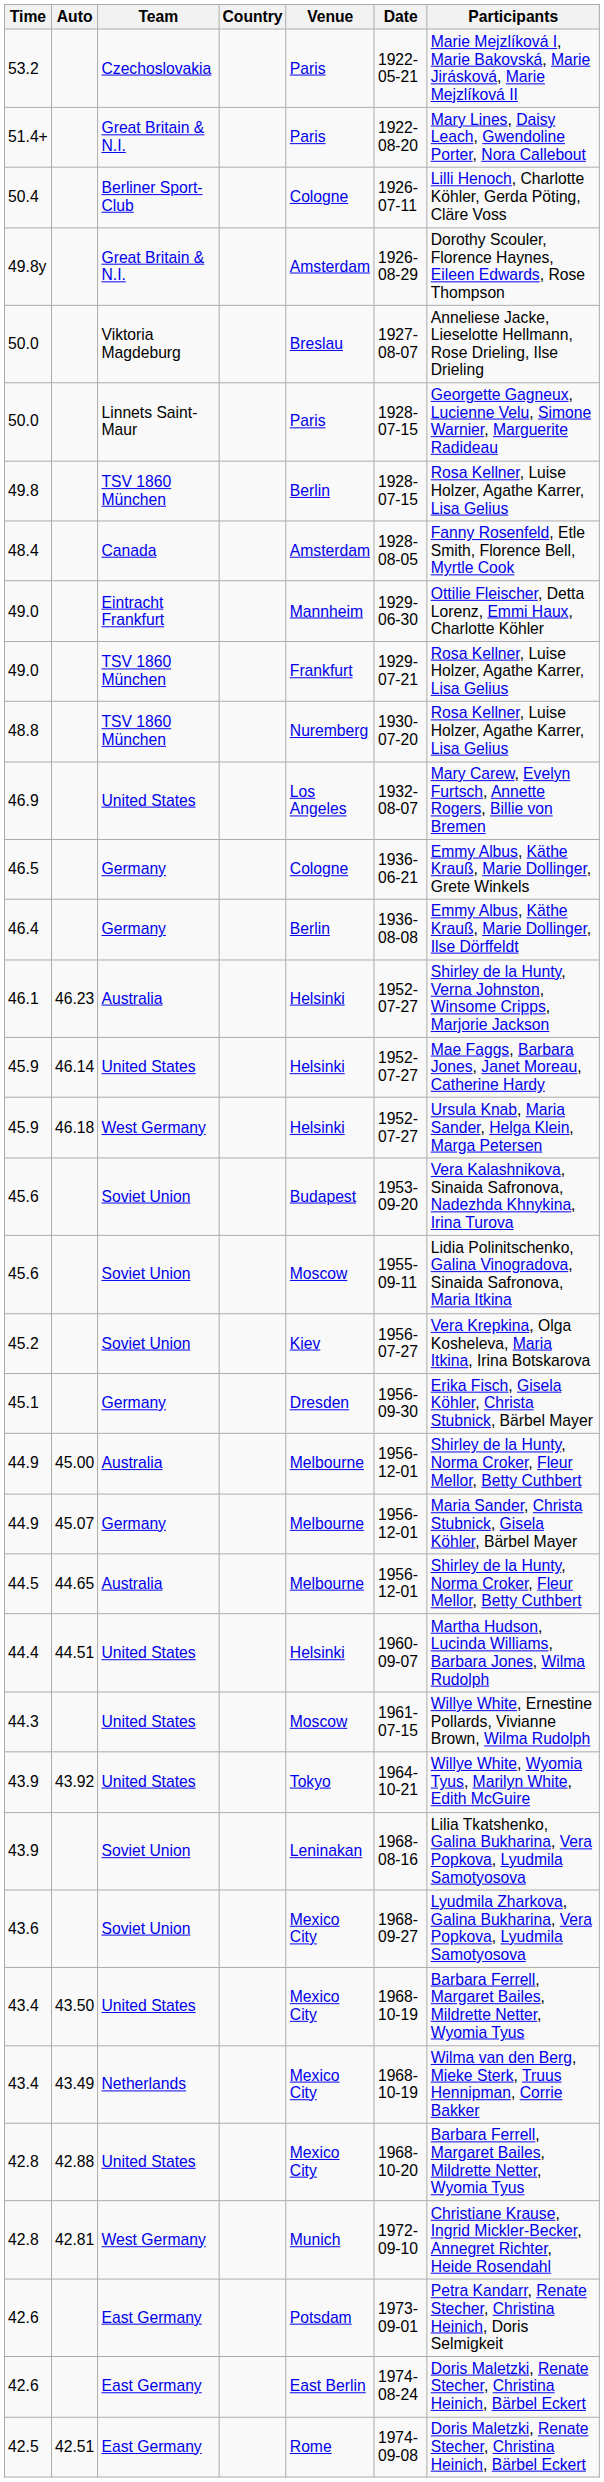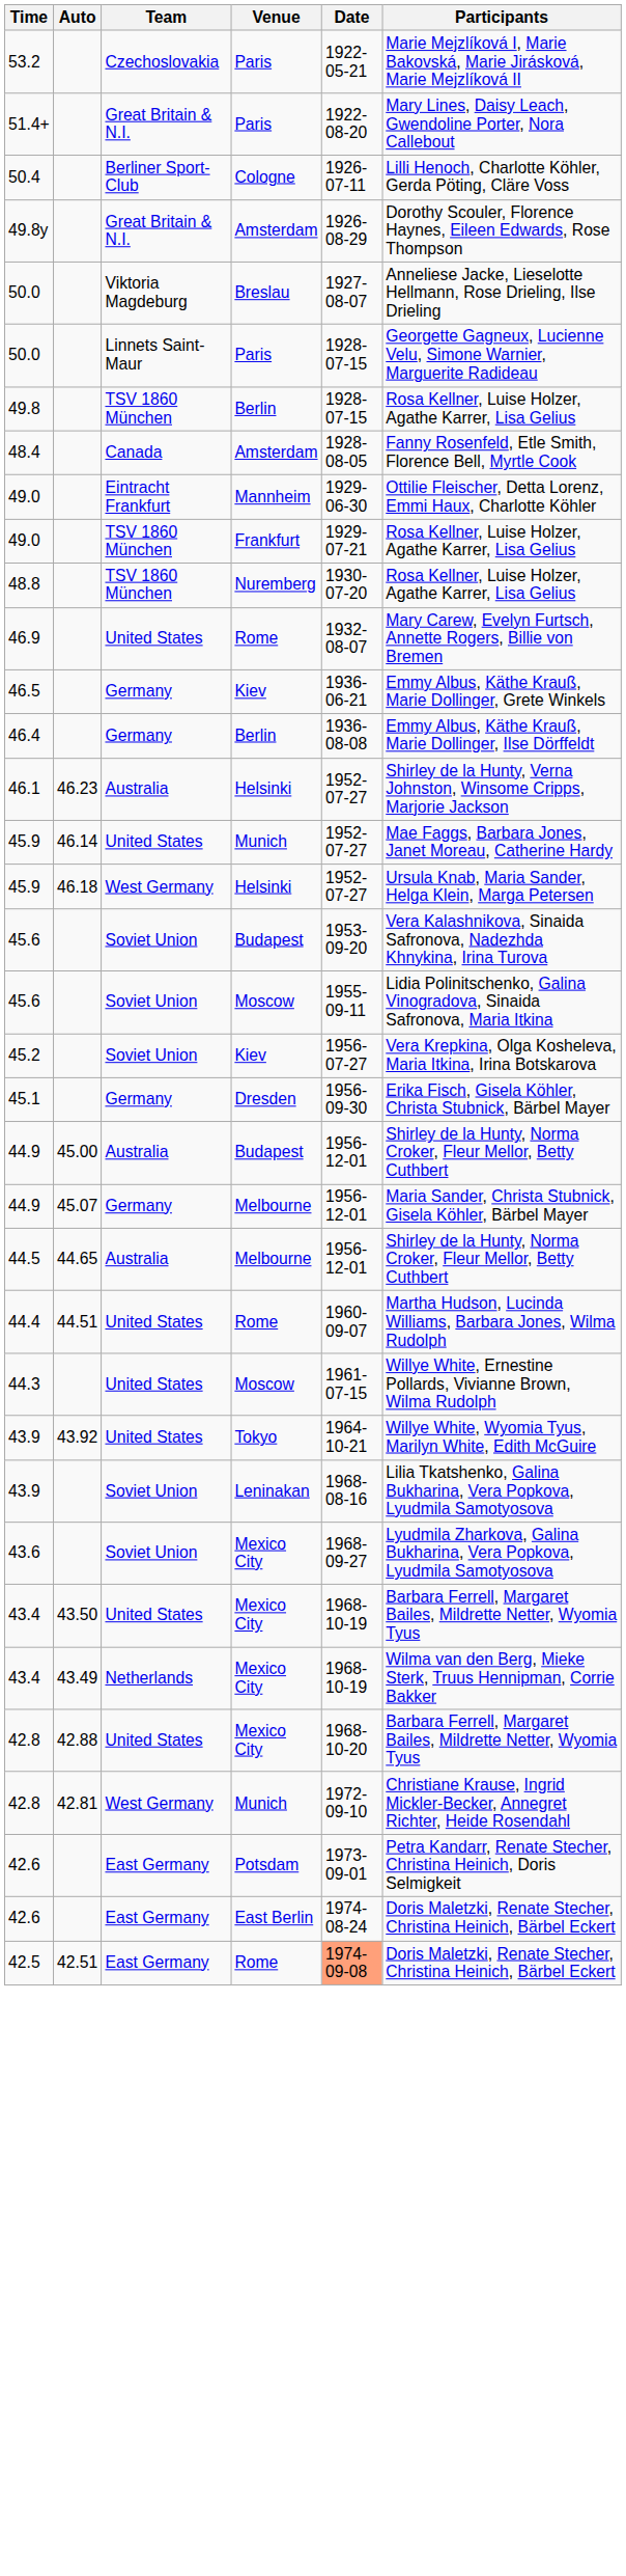 <table class="wikitable" border="1">
 <tr>
 <th>Time</th>
 <th>Auto</th>
 <th>Team</th>
-<th>Country</th>
 <th>Venue</th>
 <th>Date</th>
 <th>Participants </th>
 </tr>
 <tr>
 <td>53.2</td>
 <td></td>
 <td><a href='#'>Czechoslovakia</a></td>
-<td></td>
 <td><a href='#'>Paris</a></td>
 <td>1922-05-21</td>
 <td><a href='#'>Marie Mejzlíková I</a>, <a href='#'>Marie Bakovská</a>, <a href='#'>Marie Jirásková</a>, <a href='#'>Marie Mejzlíková II</a></td>
 </tr>
 <tr>
 <td>51.4+</td>
 <td></td>
 <td><a href='#'>Great Britain & N.I.</a></td>
-<td></td>
 <td><a href='#'>Paris</a></td>
 <td>1922-08-20</td>
 <td><a href='#'>Mary Lines</a>, <a href='#'>Daisy Leach</a>, <a href='#'>Gwendoline Porter</a>, <a href='#'>Nora Callebout</a></td>
 </tr>
 <tr>
 <td>50.4</td>
 <td></td>
 <td><a href='#'>Berliner Sport-Club</a></td>
-<td></td>
 <td><a href='#'>Cologne</a></td>
 <td>1926-07-11</td>
 <td><a href='#'>Lilli Henoch</a>, Charlotte Köhler, Gerda Pöting, Cläre Voss</td>
 </tr>
 <tr>
 <td>49.8y</td>
 <td></td>
 <td><a href='#'>Great Britain & N.I.</a></td>
-<td></td>
 <td><a href='#'>Amsterdam</a></td>
 <td>1926-08-29</td>
 <td>Dorothy Scouler, Florence Haynes, <a href='#'>Eileen Edwards</a>, Rose Thompson</td>
 </tr>
 <tr>
 <td>50.0</td>
 <td></td>
 <td>Viktoria Magdeburg</td>
-<td></td>
 <td><a href='#'>Breslau</a></td>
 <td>1927-08-07</td>
 <td>Anneliese Jacke, Lieselotte Hellmann, Rose Drieling, Ilse Drieling</td>
 </tr>
 <tr>
 <td>50.0</td>
 <td></td>
 <td>Linnets Saint-Maur</td>
-<td></td>
 <td><a href='#'>Paris</a></td>
 <td>1928-07-15</td>
 <td><a href='#'>Georgette Gagneux</a>, <a href='#'>Lucienne Velu</a>, <a href='#'>Simone Warnier</a>, <a href='#'>Marguerite Radideau</a></td>
 </tr>
 <tr>
 <td>49.8</td>
 <td></td>
 <td><a href='#'>TSV 1860 München</a></td>
-<td></td>
 <td><a href='#'>Berlin</a></td>
 <td>1928-07-15</td>
 <td><a href='#'>Rosa Kellner</a>, Luise Holzer, Agathe Karrer, <a href='#'>Lisa Gelius</a></td>
 </tr>
 <tr>
 <td>48.4</td>
 <td></td>
 <td><a href='#'>Canada</a></td>
-<td></td>
 <td><a href='#'>Amsterdam</a></td>
 <td>1928-08-05</td>
 <td><a href='#'>Fanny Rosenfeld</a>, Etle Smith, Florence Bell, <a href='#'>Myrtle Cook</a></td>
 </tr>
 <tr>
 <td>49.0</td>
 <td></td>
 <td><a href='#'>Eintracht Frankfurt</a></td>
-<td></td>
 <td><a href='#'>Mannheim</a></td>
 <td>1929-06-30</td>
 <td><a href='#'>Ottilie Fleischer</a>, Detta Lorenz, <a href='#'>Emmi Haux</a>, Charlotte Köhler</td>
 </tr>
 <tr>
 <td>49.0</td>
 <td></td>
 <td><a href='#'>TSV 1860 München</a></td>
-<td></td>
 <td><a href='#'>Frankfurt</a></td>
 <td>1929-07-21</td>
 <td><a href='#'>Rosa Kellner</a>, Luise Holzer, Agathe Karrer, <a href='#'>Lisa Gelius</a></td>
 </tr>
 <tr>
 <td>48.8</td>
 <td></td>
 <td><a href='#'>TSV 1860 München</a></td>
-<td></td>
 <td><a href='#'>Nuremberg</a></td>
 <td>1930-07-20</td>
 <td><a href='#'>Rosa Kellner</a>, Luise Holzer, Agathe Karrer, <a href='#'>Lisa Gelius</a></td>
 </tr>
 <tr>
 <td>46.9</td>
 <td></td>
 <td><a href='#'>United States</a></td>
-<td></td>
-<td><a href='#'>Los Angeles</a></td>
+<td><a href='#'>Rome</a></td>
 <td>1932-08-07</td>
 <td><a href='#'>Mary Carew</a>, <a href='#'>Evelyn Furtsch</a>, <a href='#'>Annette Rogers</a>, <a href='#'>Billie von Bremen</a></td>
 </tr>
 <tr>
 <td>46.5</td>
 <td></td>
 <td><a href='#'>Germany</a></td>
-<td></td>
-<td><a href='#'>Cologne</a></td>
+<td><a href='#'>Kiev</a></td>
 <td>1936-06-21</td>
 <td><a href='#'>Emmy Albus</a>, <a href='#'>Käthe Krauß</a>, <a href='#'>Marie Dollinger</a>, Grete Winkels</td>
 </tr>
 <tr>
 <td>46.4</td>
 <td></td>
 <td><a href='#'>Germany</a></td>
-<td></td>
 <td><a href='#'>Berlin</a></td>
 <td>1936-08-08</td>
 <td><a href='#'>Emmy Albus</a>, <a href='#'>Käthe Krauß</a>, <a href='#'>Marie Dollinger</a>, <a href='#'>Ilse Dörffeldt</a></td>
 </tr>
 <tr>
 <td>46.1</td>
 <td>46.23</td>
 <td><a href='#'>Australia</a></td>
-<td></td>
 <td><a href='#'>Helsinki</a></td>
 <td>1952-07-27</td>
 <td><a href='#'>Shirley de la Hunty</a>, <a href='#'>Verna Johnston</a>, <a href='#'>Winsome Cripps</a>, <a href='#'>Marjorie Jackson</a></td>
 </tr>
 <tr>
 <td>45.9</td>
 <td>46.14</td>
 <td><a href='#'>United States</a></td>
-<td></td>
-<td><a href='#'>Helsinki</a></td>
+<td><a href='#'>Munich</a></td>
 <td>1952-07-27</td>
 <td><a href='#'>Mae Faggs</a>, <a href='#'>Barbara Jones</a>, <a href='#'>Janet Moreau</a>, <a href='#'>Catherine Hardy</a></td>
 </tr>
 <tr>
 <td>45.9</td>
 <td>46.18</td>
 <td><a href='#'>West Germany</a></td>
-<td></td>
 <td><a href='#'>Helsinki</a></td>
 <td>1952-07-27</td>
 <td><a href='#'>Ursula Knab</a>, <a href='#'>Maria Sander</a>, <a href='#'>Helga Klein</a>, <a href='#'>Marga Petersen</a></td>
 </tr>
 <tr>
 <td>45.6</td>
 <td></td>
 <td><a href='#'>Soviet Union</a></td>
-<td></td>
 <td><a href='#'>Budapest</a></td>
 <td>1953-09-20</td>
 <td><a href='#'>Vera Kalashnikova</a>, Sinaida Safronova, <a href='#'>Nadezhda Khnykina</a>, <a href='#'>Irina Turova</a></td>
 </tr>
 <tr>
 <td>45.6</td>
 <td></td>
 <td><a href='#'>Soviet Union</a></td>
-<td></td>
 <td><a href='#'>Moscow</a></td>
 <td>1955-09-11</td>
 <td>Lidia Polinitschenko, <a href='#'>Galina Vinogradova</a>, Sinaida Safronova, <a href='#'>Maria Itkina</a></td>
 </tr>
 <tr>
 <td>45.2</td>
 <td></td>
 <td><a href='#'>Soviet Union</a></td>
-<td></td>
 <td><a href='#'>Kiev</a></td>
 <td>1956-07-27</td>
 <td><a href='#'>Vera Krepkina</a>, Olga Kosheleva, <a href='#'>Maria Itkina</a>, Irina Botskarova</td>
 </tr>
 <tr>
 <td>45.1</td>
 <td></td>
 <td><a href='#'>Germany</a></td>
-<td></td>
 <td><a href='#'>Dresden</a></td>
 <td>1956-09-30</td>
 <td><a href='#'>Erika Fisch</a>, <a href='#'>Gisela Köhler</a>, <a href='#'>Christa Stubnick</a>, Bärbel Mayer</td>
 </tr>
 <tr>
 <td>44.9</td>
 <td>45.00</td>
 <td><a href='#'>Australia</a></td>
-<td></td>
-<td><a href='#'>Melbourne</a></td>
+<td><a href='#'>Budapest</a></td>
 <td>1956-12-01</td>
 <td><a href='#'>Shirley de la Hunty</a>, <a href='#'>Norma Croker</a>, <a href='#'>Fleur Mellor</a>, <a href='#'>Betty Cuthbert</a></td>
 </tr>
 <tr>
 <td>44.9</td>
 <td>45.07</td>
 <td><a href='#'>Germany</a></td>
-<td></td>
 <td><a href='#'>Melbourne</a></td>
 <td>1956-12-01</td>
 <td><a href='#'>Maria Sander</a>, <a href='#'>Christa Stubnick</a>, <a href='#'>Gisela Köhler</a>, Bärbel Mayer</td>
 </tr>
 <tr>
 <td>44.5</td>
 <td>44.65</td>
 <td><a href='#'>Australia</a></td>
-<td></td>
 <td><a href='#'>Melbourne</a></td>
 <td>1956-12-01</td>
 <td><a href='#'>Shirley de la Hunty</a>, <a href='#'>Norma Croker</a>, <a href='#'>Fleur Mellor</a>, <a href='#'>Betty Cuthbert</a></td>
 </tr>
 <tr>
 <td>44.4</td>
 <td>44.51</td>
 <td><a href='#'>United States</a></td>
-<td></td>
-<td><a href='#'>Helsinki</a></td>
+<td><a href='#'>Rome</a></td>
 <td>1960-09-07</td>
 <td><a href='#'>Martha Hudson</a>, <a href='#'>Lucinda Williams</a>, <a href='#'>Barbara Jones</a>, <a href='#'>Wilma Rudolph</a></td>
 </tr>
 <tr>
 <td>44.3</td>
 <td></td>
 <td><a href='#'>United States</a></td>
-<td></td>
 <td><a href='#'>Moscow</a></td>
 <td>1961-07-15</td>
 <td><a href='#'>Willye White</a>, Ernestine Pollards, Vivianne Brown, <a href='#'>Wilma Rudolph</a></td>
 </tr>
 <tr>
 <td>43.9</td>
 <td>43.92</td>
 <td><a href='#'>United States</a></td>
-<td></td>
 <td><a href='#'>Tokyo</a></td>
 <td>1964-10-21</td>
 <td><a href='#'>Willye White</a>, <a href='#'>Wyomia Tyus</a>, <a href='#'>Marilyn White</a>, <a href='#'>Edith McGuire</a></td>
 </tr>
 <tr>
 <td>43.9</td>
 <td></td>
 <td><a href='#'>Soviet Union</a></td>
-<td></td>
 <td><a href='#'>Leninakan</a></td>
 <td>1968-08-16</td>
 <td>Lilia Tkatshenko, <a href='#'>Galina Bukharina</a>, <a href='#'>Vera Popkova</a>, <a href='#'>Lyudmila Samotyosova</a></td>
 </tr>
 <tr>
 <td>43.6</td>
 <td></td>
 <td><a href='#'>Soviet Union</a></td>
-<td></td>
 <td><a href='#'>Mexico City</a></td>
 <td>1968-09-27</td>
 <td><a href='#'>Lyudmila Zharkova</a>, <a href='#'>Galina Bukharina</a>, <a href='#'>Vera Popkova</a>, <a href='#'>Lyudmila Samotyosova</a></td>
 </tr>
 <tr>
 <td>43.4</td>
 <td>43.50</td>
 <td><a href='#'>United States</a></td>
-<td></td>
 <td><a href='#'>Mexico City</a></td>
 <td>1968-10-19</td>
 <td><a href='#'>Barbara Ferrell</a>, <a href='#'>Margaret Bailes</a>, <a href='#'>Mildrette Netter</a>, <a href='#'>Wyomia Tyus</a></td>
 </tr>
 <tr>
 <td>43.4</td>
 <td>43.49</td>
 <td><a href='#'>Netherlands</a></td>
-<td></td>
 <td><a href='#'>Mexico City</a></td>
 <td>1968-10-19</td>
 <td><a href='#'>Wilma van den Berg</a>, <a href='#'>Mieke Sterk</a>, <a href='#'>Truus Hennipman</a>, <a href='#'>Corrie Bakker</a></td>
 </tr>
 <tr>
 <td>42.8</td>
 <td>42.88</td>
 <td><a href='#'>United States</a></td>
-<td></td>
 <td><a href='#'>Mexico City</a></td>
 <td>1968-10-20</td>
 <td><a href='#'>Barbara Ferrell</a>, <a href='#'>Margaret Bailes</a>, <a href='#'>Mildrette Netter</a>, <a href='#'>Wyomia Tyus</a></td>
 </tr>
 <tr>
 <td>42.8</td>
 <td>42.81</td>
 <td><a href='#'>West Germany</a></td>
-<td></td>
 <td><a href='#'>Munich</a></td>
 <td>1972-09-10</td>
 <td><a href='#'>Christiane Krause</a>, <a href='#'>Ingrid Mickler-Becker</a>, <a href='#'>Annegret Richter</a>, <a href='#'>Heide Rosendahl</a></td>
 </tr>
 <tr>
 <td>42.6</td>
 <td></td>
 <td><a href='#'>East Germany</a></td>
-<td></td>
 <td><a href='#'>Potsdam</a></td>
 <td>1973-09-01</td>
 <td><a href='#'>Petra Kandarr</a>, <a href='#'>Renate Stecher</a>, <a href='#'>Christina Heinich</a>, Doris Selmigkeit</td>
 </tr>
 <tr>
 <td>42.6</td>
 <td></td>
 <td><a href='#'>East Germany</a></td>
-<td></td>
 <td><a href='#'>East Berlin</a></td>
 <td>1974-08-24</td>
 <td><a href='#'>Doris Maletzki</a>, <a href='#'>Renate Stecher</a>, <a href='#'>Christina Heinich</a>, <a href='#'>Bärbel Eckert</a></td>
 </tr>
 <tr>
 <td>42.5</td>
 <td>42.51</td>
 <td><a href='#'>East Germany</a></td>
-<td></td>
 <td><a href='#'>Rome</a></td>
-<td>1974-09-08</td>
+<td style="background: lightsalmon;">1974-09-08</td>
 <td><a href='#'>Doris Maletzki</a>, <a href='#'>Renate Stecher</a>, <a href='#'>Christina Heinich</a>, <a href='#'>Bärbel Eckert</a></td>
 </tr>
 </table>
